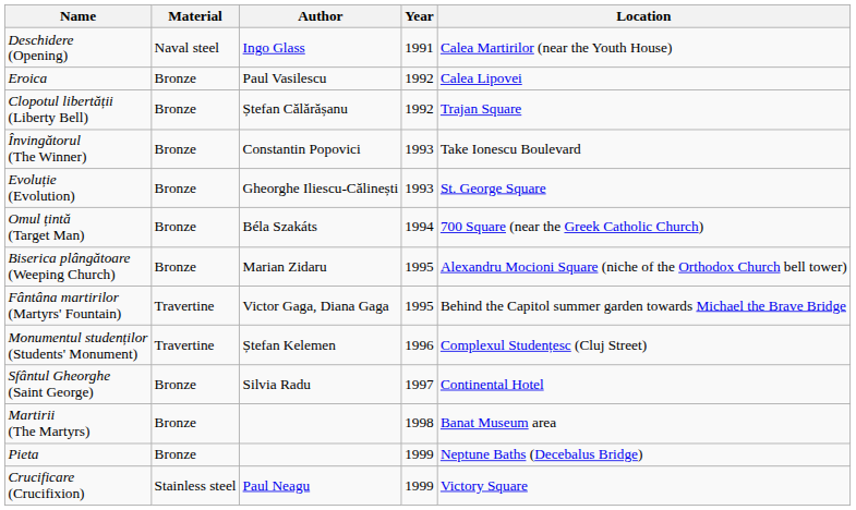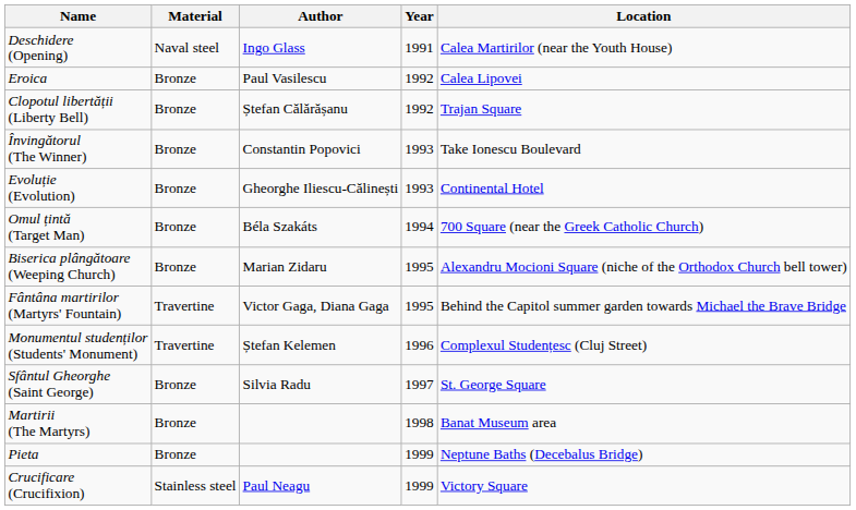 <table class="wikitable">
 <tr>
 <th>Name</th>
 <th>Material</th>
 <th>Author</th>
 <th>Year</th>
 <th>Location</th>
 </tr>
 <tr>
 <td><em>Deschidere</em><br>(Opening)</td>
 <td>Naval steel</td>
 <td><a href='#'>Ingo Glass</a></td>
 <td>1991</td>
 <td><a href='#'>Calea Martirilor</a> (near the Youth House)</td>
 </tr>
 <tr>
 <td><em>Eroica</em></td>
 <td>Bronze</td>
 <td>Paul Vasilescu</td>
 <td>1992</td>
 <td><a href='#'>Calea Lipovei</a></td>
 </tr>
 <tr>
 <td><em>Clopotul libertății</em><br>(Liberty Bell)</td>
 <td>Bronze</td>
 <td>Ștefan Călărășanu</td>
 <td>1992</td>
 <td><a href='#'>Trajan Square</a></td>
 </tr>
 <tr>
 <td><em>Învingătorul</em><br>(The Winner)</td>
 <td>Bronze</td>
 <td>Constantin Popovici</td>
 <td>1993</td>
 <td>Take Ionescu Boulevard</td>
 </tr>
 <tr>
 <td><em>Evoluție</em><br>(Evolution)</td>
 <td>Bronze</td>
 <td>Gheorghe Iliescu-Călinești</td>
 <td>1993</td>
-<td><a href='#'>St. George Square</a></td>
+<td><a href='#'>Continental Hotel</a></td>
 </tr>
 <tr>
 <td><em>Omul țintă</em><br>(Target Man)</td>
 <td>Bronze</td>
 <td>Béla Szakáts</td>
 <td>1994</td>
 <td><a href='#'>700 Square</a> (near the <a href='#'>Greek Catholic Church</a>)</td>
 </tr>
 <tr>
 <td><em>Biserica plângătoare</em><br>(Weeping Church)</td>
 <td>Bronze</td>
 <td>Marian Zidaru</td>
 <td>1995</td>
 <td><a href='#'>Alexandru Mocioni Square</a> (niche of the <a href='#'>Orthodox Church</a> bell tower)</td>
 </tr>
 <tr>
 <td><em>Fântâna martirilor</em><br>(Martyrs' Fountain)</td>
 <td>Travertine</td>
 <td>Victor Gaga, Diana Gaga</td>
 <td>1995</td>
 <td>Behind the Capitol summer garden towards <a href='#'>Michael the Brave Bridge</a></td>
 </tr>
 <tr>
 <td><em>Monumentul studenților</em><br>(Students' Monument)</td>
 <td>Travertine</td>
 <td>Ștefan Kelemen</td>
 <td>1996</td>
 <td><a href='#'>Complexul Studențesc</a> (Cluj Street)</td>
 </tr>
 <tr>
 <td><em>Sfântul Gheorghe</em><br>(Saint George)</td>
 <td>Bronze</td>
 <td>Silvia Radu</td>
 <td>1997</td>
-<td><a href='#'>Continental Hotel</a></td>
+<td><a href='#'>St. George Square</a></td>
 </tr>
 <tr>
 <td><em>Martirii</em><br>(The Martyrs)</td>
 <td>Bronze</td>
 <td></td>
 <td>1998</td>
 <td><a href='#'>Banat Museum</a> area</td>
 </tr>
 <tr>
 <td><em>Pieta</em></td>
 <td>Bronze</td>
 <td></td>
 <td>1999</td>
 <td><a href='#'>Neptune Baths</a> (<a href='#'>Decebalus Bridge</a>)</td>
 </tr>
 <tr>
 <td><em>Crucificare</em><br>(Crucifixion)</td>
 <td>Stainless steel</td>
 <td><a href='#'>Paul Neagu</a></td>
 <td>1999</td>
 <td><a href='#'>Victory Square</a></td>
 </tr>
 </table>
